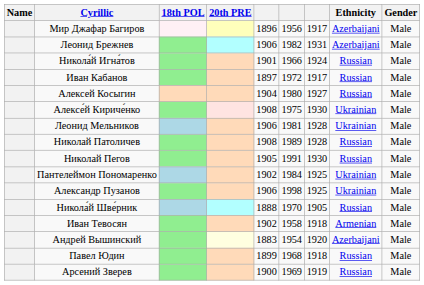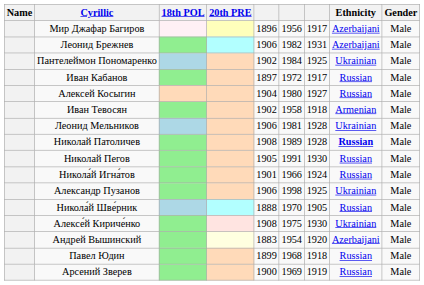 <table class="wikitable sortable" style=text-align:center>
 <tr>
 <th scope="col">Name</th>
 <th scope="col" class="unsortable"><a href='#'>Cyrillic</a></th>
 <th scope="col"><a href='#'>18th POL</a></th>
 <th scope="col"><a href='#'>20th PRE</a></th>
 <th scope="col"></th>
 <th scope="col"></th>
 <th scope="col"></th>
 <th scope="col">Ethnicity</th>
 <th scope="col">Gender</th>
 </tr>
 <tr>
 <th align="center" scope="row" style="font-weight:normal;"></th>
 <td>Мир Джафар Багиров</td>
 <td bgcolor = LavenderBlush></td>
 <td bgcolor = ffffbb></td>
 <td>1896</td>
 <td>1956</td>
 <td>1917</td>
 <td><a href='#'>Azerbaijani</a></td>
 <td>Male</td>
 </tr>
 <tr>
 <th align="center" scope="row" style="font-weight:normal;"></th>
 <td>Леонид Брежнев</td>
 <td bgcolor = LightGreen></td>
 <td bgcolor = #B2FFFF></td>
 <td>1906</td>
 <td>1982</td>
 <td>1931</td>
 <td><a href='#'>Azerbaijani</a></td>
 <td>Male</td>
 </tr>
 <tr>
 <th align="center" scope="row" style="font-weight:normal;"></th>
-<td>Никола́й Игна́тов</td>
-<td bgcolor = LightGreen></td>
+<td>Пантелеймон Пономаренко</td>
+<td bgcolor = LightBlue></td>
 <td bgcolor = PeachPuff></td>
-<td>1901</td>
-<td>1966</td>
-<td>1924</td>
-<td><a href='#'>Russian</a></td>
+<td>1902</td>
+<td>1984</td>
+<td>1925</td>
+<td><a href='#'>Ukrainian</a></td>
 <td>Male</td>
 </tr>
 <tr>
 <th align="center" scope="row" style="font-weight:normal;"></th>
 <td>Иван Кабанов</td>
 <td bgcolor = LightGreen></td>
 <td bgcolor = PeachPuff></td>
 <td>1897</td>
 <td>1972</td>
 <td>1917</td>
 <td><a href='#'>Russian</a></td>
 <td>Male</td>
 </tr>
 <tr>
 <th align="center" scope="row" style="font-weight:normal;"></th>
 <td>Алексей Косыгин</td>
 <td bgcolor = PeachPuff></td>
 <td bgcolor = PeachPuff></td>
 <td>1904</td>
 <td>1980</td>
 <td>1927</td>
 <td><a href='#'>Russian</a></td>
 <td>Male</td>
 </tr>
 <tr>
 <th align="center" scope="row" style="font-weight:normal;"></th>
-<td>Алексе́й Кириче́нко</td>
+<td>Иван Тевосян</td>
 <td bgcolor = LightGreen></td>
-<td bgcolor = MistyRose></td>
-<td>1908</td>
-<td>1975</td>
-<td>1930</td>
-<td><a href='#'>Ukrainian</a></td>
+<td bgcolor = PeachPuff></td>
+<td>1902</td>
+<td>1958</td>
+<td>1918</td>
+<td><a href='#'>Armenian</a></td>
 <td>Male</td>
 </tr>
 <tr>
 <th align="center" scope="row" style="font-weight:normal;"></th>
 <td>Леонид Мельников</td>
 <td bgcolor = LightBlue></td>
 <td bgcolor = PeachPuff></td>
 <td>1906</td>
 <td>1981</td>
 <td>1928</td>
 <td><a href='#'>Ukrainian</a></td>
 <td>Male</td>
 </tr>
 <tr>
 <th align="center" scope="row" style="font-weight:normal;"></th>
 <td>Николай Патоличев</td>
 <td bgcolor = LightGreen></td>
 <td bgcolor = PeachPuff></td>
 <td>1908</td>
 <td>1989</td>
 <td>1928</td>
-<td><a href='#'>Russian</a></td>
+<td><strong><a href='#'>Russian</a></strong></td>
 <td>Male</td>
 </tr>
 <tr>
 <th align="center" scope="row" style="font-weight:normal;"></th>
 <td>Николай Пегов</td>
 <td bgcolor = LightGreen></td>
 <td bgcolor = PeachPuff></td>
 <td>1905</td>
 <td>1991</td>
 <td>1930</td>
 <td><a href='#'>Russian</a></td>
 <td>Male</td>
 </tr>
 <tr>
 <th align="center" scope="row" style="font-weight:normal;"></th>
-<td>Пантелеймон Пономаренко</td>
-<td bgcolor = LightBlue></td>
+<td>Никола́й Игна́тов</td>
+<td bgcolor = LightGreen></td>
 <td bgcolor = PeachPuff></td>
-<td>1902</td>
-<td>1984</td>
-<td>1925</td>
-<td><a href='#'>Ukrainian</a></td>
+<td>1901</td>
+<td>1966</td>
+<td>1924</td>
+<td><a href='#'>Russian</a></td>
 <td>Male</td>
 </tr>
 <tr>
 <th align="center" scope="row" style="font-weight:normal;"></th>
 <td>Александр Пузанов</td>
 <td bgcolor = LightGreen></td>
 <td bgcolor = PeachPuff></td>
 <td>1906</td>
 <td>1998</td>
 <td>1925</td>
 <td><a href='#'>Ukrainian</a></td>
 <td>Male</td>
 </tr>
 <tr>
 <th align="center" scope="row" style="font-weight:normal;"></th>
 <td>Никола́й Шве́рник</td>
 <td bgcolor = LightBlue></td>
 <td bgcolor = #B2FFFF></td>
 <td>1888</td>
 <td>1970</td>
 <td>1905</td>
 <td><a href='#'>Russian</a></td>
 <td>Male</td>
 </tr>
 <tr>
 <th align="center" scope="row" style="font-weight:normal;"></th>
-<td>Иван Тевосян</td>
+<td>Алексе́й Кириче́нко</td>
 <td bgcolor = LightGreen></td>
-<td bgcolor = PeachPuff></td>
-<td>1902</td>
-<td>1958</td>
-<td>1918</td>
-<td><a href='#'>Armenian</a></td>
+<td bgcolor = MistyRose></td>
+<td>1908</td>
+<td>1975</td>
+<td>1930</td>
+<td><a href='#'>Ukrainian</a></td>
 <td>Male</td>
 </tr>
 <tr>
 <th align="center" scope="row" style="font-weight:normal;"></th>
 <td>Андрей Вышинский</td>
 <td bgcolor = LightGreen></td>
 <td bgcolor = LightYellow></td>
 <td>1883</td>
 <td>1954</td>
 <td>1920</td>
 <td><a href='#'>Azerbaijani</a></td>
 <td>Male</td>
 </tr>
 <tr>
 <th align="center" scope="row" style="font-weight:normal;"></th>
 <td>Павел Юдин</td>
 <td bgcolor = LightGreen></td>
 <td bgcolor = PeachPuff></td>
 <td>1899</td>
 <td>1968</td>
 <td>1918</td>
 <td><a href='#'>Russian</a></td>
 <td>Male</td>
 </tr>
 <tr>
 <th align="center" scope="row" style="font-weight:normal;"></th>
 <td>Арсений Зверев</td>
 <td bgcolor = LightGreen></td>
 <td bgcolor = PeachPuff></td>
 <td>1900</td>
 <td>1969</td>
 <td>1919</td>
 <td><a href='#'>Russian</a></td>
 <td>Male</td>
 </tr>
 </table>
